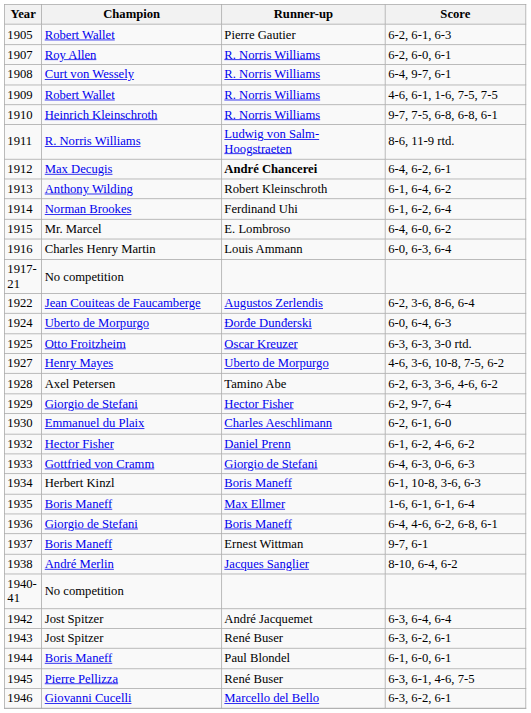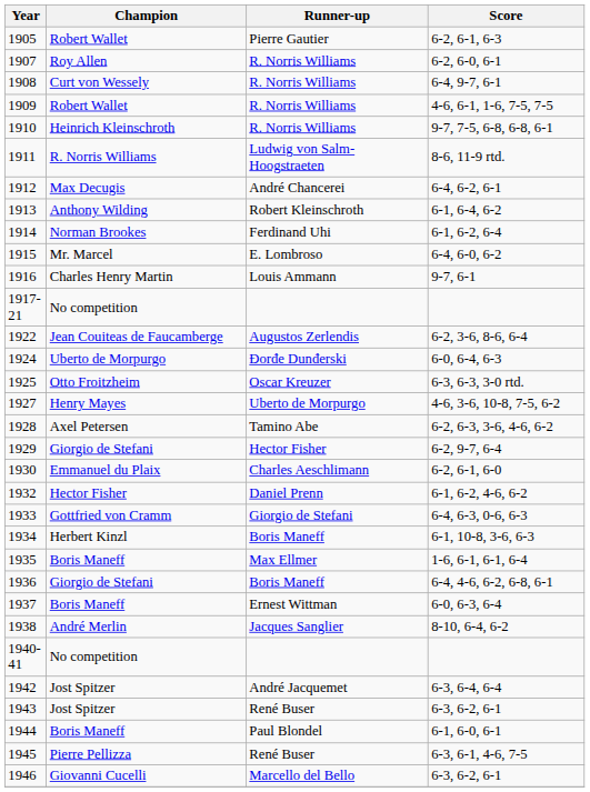 <table class=wikitable>
 <tr>
 <th style="width:40px">Year</th>
 <th style="width:220px">Champion</th>
 <th style="width:200px">Runner-up</th>
 <th style="width:170px" class="unsortable">Score</th>
 </tr>
 <tr>
 <td>1905</td>
 <td> <a href='#'>Robert Wallet</a></td>
 <td> Pierre Gautier</td>
 <td>6-2, 6-1, 6-3</td>
 </tr>
 <tr>
 <td>1907</td>
 <td> <a href='#'>Roy Allen</a></td>
 <td> <a href='#'>R. Norris Williams</a></td>
 <td>6-2, 6-0, 6-1</td>
 </tr>
 <tr>
 <td>1908</td>
 <td> <a href='#'>Curt von Wessely</a></td>
 <td> <a href='#'>R. Norris Williams</a></td>
 <td>6-4, 9-7, 6-1</td>
 </tr>
 <tr>
 <td>1909</td>
 <td> <a href='#'>Robert Wallet</a></td>
 <td> <a href='#'>R. Norris Williams</a></td>
 <td>4-6, 6-1, 1-6, 7-5, 7-5</td>
 </tr>
 <tr>
 <td>1910</td>
 <td> <a href='#'>Heinrich Kleinschroth</a></td>
 <td> <a href='#'>R. Norris Williams</a></td>
 <td>9-7, 7-5, 6-8, 6-8, 6-1</td>
 </tr>
 <tr>
 <td>1911</td>
 <td> <a href='#'>R. Norris Williams</a></td>
 <td> <a href='#'>Ludwig von Salm-Hoogstraeten</a></td>
 <td>8-6, 11-9 rtd.</td>
 </tr>
 <tr>
 <td>1912</td>
 <td> <a href='#'>Max Decugis</a></td>
-<td><strong> André Chancerei</strong></td>
+<td> André Chancerei</td>
 <td>6-4, 6-2, 6-1</td>
 </tr>
 <tr>
 <td>1913</td>
 <td> <a href='#'>Anthony Wilding</a></td>
 <td> Robert Kleinschroth</td>
 <td>6-1, 6-4, 6-2</td>
 </tr>
 <tr>
 <td>1914</td>
 <td> <a href='#'>Norman Brookes</a></td>
 <td> Ferdinand Uhi</td>
 <td>6-1, 6-2, 6-4</td>
 </tr>
 <tr>
 <td>1915</td>
 <td> Mr. Marcel</td>
 <td> E. Lombroso</td>
 <td>6-4, 6-0, 6-2</td>
 </tr>
 <tr>
 <td>1916</td>
 <td> Charles Henry Martin</td>
 <td> Louis Ammann</td>
-<td>6-0, 6-3, 6-4</td>
+<td>9-7, 6-1</td>
 </tr>
 <tr>
 <td>1917-21</td>
 <td>No competition </td>
 <td></td>
 <td></td>
 </tr>
 <tr>
 <td>1922</td>
 <td> <a href='#'>Jean Couiteas de Faucamberge</a></td>
 <td> <a href='#'>Augustos Zerlendis</a></td>
 <td>6-2, 3-6, 8-6, 6-4</td>
 </tr>
 <tr>
 <td>1924</td>
 <td> <a href='#'>Uberto de Morpurgo</a></td>
 <td> <a href='#'>Đorđe Dunđerski</a></td>
 <td>6-0, 6-4, 6-3</td>
 </tr>
 <tr>
 <td>1925</td>
 <td> <a href='#'>Otto Froitzheim</a></td>
 <td> <a href='#'>Oscar Kreuzer</a></td>
 <td>6-3, 6-3, 3-0 rtd.</td>
 </tr>
 <tr>
 <td>1927</td>
 <td> <a href='#'>Henry Mayes</a></td>
 <td> <a href='#'>Uberto de Morpurgo</a></td>
 <td>4-6, 3-6, 10-8, 7-5, 6-2</td>
 </tr>
 <tr>
 <td>1928</td>
 <td> Axel Petersen</td>
 <td> Tamino Abe</td>
 <td>6-2, 6-3, 3-6, 4-6, 6-2</td>
 </tr>
 <tr>
 <td>1929</td>
 <td> <a href='#'>Giorgio de Stefani</a></td>
 <td> <a href='#'>Hector Fisher</a></td>
 <td>6-2, 9-7, 6-4</td>
 </tr>
 <tr>
 <td>1930</td>
 <td> <a href='#'>Emmanuel du Plaix</a></td>
 <td> <a href='#'>Charles Aeschlimann</a></td>
 <td>6-2, 6-1, 6-0</td>
 </tr>
 <tr>
 <td>1932</td>
 <td> <a href='#'>Hector Fisher</a></td>
 <td> <a href='#'>Daniel Prenn</a></td>
 <td>6-1, 6-2, 4-6, 6-2</td>
 </tr>
 <tr>
 <td>1933</td>
 <td> <a href='#'>Gottfried von Cramm</a></td>
 <td> <a href='#'>Giorgio de Stefani</a></td>
 <td>6-4, 6-3, 0-6, 6-3</td>
 </tr>
 <tr>
 <td>1934</td>
 <td> Herbert Kinzl</td>
 <td> <a href='#'>Boris Maneff</a></td>
 <td>6-1, 10-8, 3-6, 6-3</td>
 </tr>
 <tr>
 <td>1935</td>
 <td> <a href='#'>Boris Maneff</a></td>
 <td> <a href='#'>Max Ellmer</a></td>
 <td>1-6, 6-1, 6-1, 6-4</td>
 </tr>
 <tr>
 <td>1936</td>
 <td> <a href='#'>Giorgio de Stefani</a></td>
 <td> <a href='#'>Boris Maneff</a></td>
 <td>6-4, 4-6, 6-2, 6-8, 6-1</td>
 </tr>
 <tr>
 <td>1937</td>
 <td> <a href='#'>Boris Maneff</a></td>
 <td> Ernest Wittman</td>
-<td>9-7, 6-1</td>
+<td>6-0, 6-3, 6-4</td>
 </tr>
 <tr>
 <td>1938</td>
 <td> <a href='#'>André Merlin</a></td>
 <td> <a href='#'>Jacques Sanglier</a></td>
 <td>8-10, 6-4, 6-2</td>
 </tr>
 <tr>
 <td>1940-41</td>
 <td>No competition </td>
 <td></td>
 <td></td>
 </tr>
 <tr>
 <td>1942</td>
 <td> Jost Spitzer</td>
 <td> André Jacquemet</td>
 <td>6-3, 6-4, 6-4</td>
 </tr>
 <tr>
 <td>1943</td>
 <td> Jost Spitzer</td>
 <td> René Buser</td>
 <td>6-3, 6-2, 6-1</td>
 </tr>
 <tr>
 <td>1944</td>
 <td> <a href='#'>Boris Maneff</a></td>
 <td> Paul Blondel</td>
 <td>6-1, 6-0, 6-1</td>
 </tr>
 <tr>
 <td>1945</td>
 <td> <a href='#'>Pierre Pellizza</a></td>
 <td> René Buser</td>
 <td>6-3, 6-1, 4-6, 7-5</td>
 </tr>
 <tr>
 <td>1946</td>
 <td> <a href='#'>Giovanni Cucelli</a></td>
 <td> <a href='#'>Marcello del Bello</a></td>
 <td>6-3, 6-2, 6-1</td>
 </tr>
 <tr>
 </tr>
 </table>
